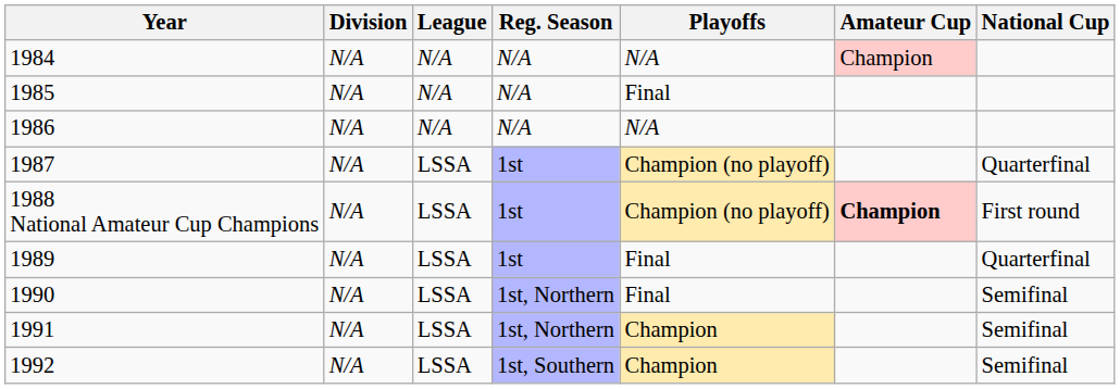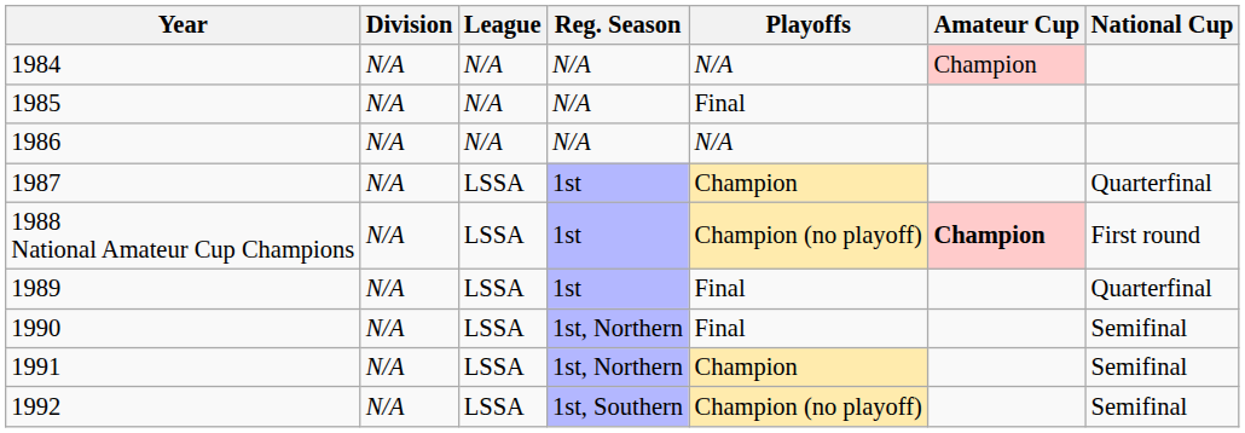 <table class="wikitable">
 <tr>
 <th>Year</th>
 <th>Division</th>
 <th>League</th>
 <th>Reg. Season</th>
 <th>Playoffs</th>
 <th>Amateur Cup</th>
 <th>National Cup</th>
 </tr>
 <tr>
 <td>1984</td>
 <td><em>N/A</em></td>
 <td><em>N/A</em></td>
 <td><em>N/A</em></td>
 <td><em>N/A</em></td>
 <td bgcolor="FFCBCB">Champion</td>
 <td></td>
 </tr>
 <tr>
 <td>1985</td>
 <td><em>N/A</em></td>
 <td><em>N/A</em></td>
 <td><em>N/A</em></td>
 <td>Final</td>
 <td></td>
 <td></td>
 </tr>
 <tr>
 <td>1986</td>
 <td><em>N/A</em></td>
 <td><em>N/A</em></td>
 <td><em>N/A</em></td>
 <td><em>N/A</em></td>
 <td></td>
 <td></td>
 </tr>
 <tr>
 <td>1987</td>
 <td><em>N/A</em></td>
 <td>LSSA</td>
 <td bgcolor="B3B7FF">1st</td>
-<td bgcolor="FFEBAD">Champion (no playoff)</td>
+<td bgcolor="FFEBAD">Champion</td>
 <td></td>
 <td>Quarterfinal</td>
 </tr>
 <tr>
 <td>1988<br>National Amateur Cup Champions</td>
 <td><em>N/A</em></td>
 <td>LSSA</td>
 <td bgcolor="B3B7FF">1st</td>
 <td bgcolor="FFEBAD">Champion (no playoff)</td>
 <td bgcolor="FFCBCB"><strong>Champion</strong></td>
 <td>First round</td>
 </tr>
 <tr>
 <td>1989</td>
 <td><em>N/A</em></td>
 <td>LSSA</td>
 <td bgcolor="B3B7FF">1st</td>
 <td>Final</td>
 <td></td>
 <td>Quarterfinal</td>
 </tr>
 <tr>
 <td>1990</td>
 <td><em>N/A</em></td>
 <td>LSSA</td>
 <td bgcolor="B3B7FF">1st, Northern</td>
 <td>Final</td>
 <td></td>
 <td>Semifinal</td>
 </tr>
 <tr>
 <td>1991</td>
 <td><em>N/A</em></td>
 <td>LSSA</td>
 <td bgcolor="B3B7FF">1st, Northern</td>
 <td bgcolor="FFEBAD">Champion</td>
 <td></td>
 <td>Semifinal</td>
 </tr>
 <tr>
 <td>1992</td>
 <td><em>N/A</em></td>
 <td>LSSA</td>
 <td bgcolor="B3B7FF">1st, Southern</td>
-<td bgcolor="FFEBAD">Champion</td>
+<td bgcolor="FFEBAD">Champion (no playoff)</td>
 <td></td>
 <td>Semifinal</td>
 </tr>
 </table>
